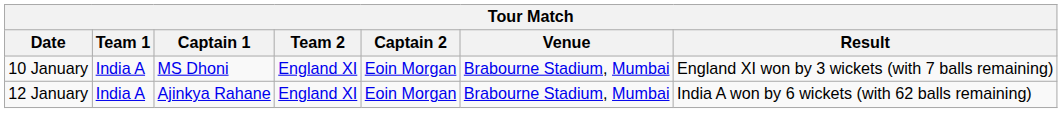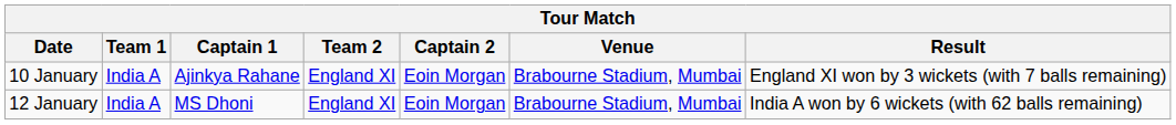 <table class="wikitable">
 <tr>
 <th colspan="7">Tour Match</th>
 </tr>
 <tr>
 <th>Date</th>
 <th>Team 1</th>
 <th>Captain 1</th>
 <th>Team 2</th>
 <th>Captain 2</th>
 <th>Venue</th>
 <th>Result</th>
 </tr>
 <tr>
 <td>10 January</td>
 <td><a href='#'>India A</a></td>
-<td><a href='#'>MS Dhoni</a></td>
+<td><a href='#'>Ajinkya Rahane</a></td>
 <td><a href='#'>England XI</a></td>
 <td><a href='#'>Eoin Morgan</a></td>
 <td><a href='#'>Brabourne Stadium</a>, <a href='#'>Mumbai</a></td>
 <td>England XI won by 3 wickets (with 7 balls remaining)</td>
 </tr>
 <tr>
 <td>12 January</td>
 <td><a href='#'>India A</a></td>
-<td><a href='#'>Ajinkya Rahane</a></td>
+<td><a href='#'>MS Dhoni</a></td>
 <td><a href='#'>England XI</a></td>
 <td><a href='#'>Eoin Morgan</a></td>
 <td><a href='#'>Brabourne Stadium</a>, <a href='#'>Mumbai</a></td>
 <td>India A won by 6 wickets (with 62 balls remaining)</td>
 </tr>
 </table>
